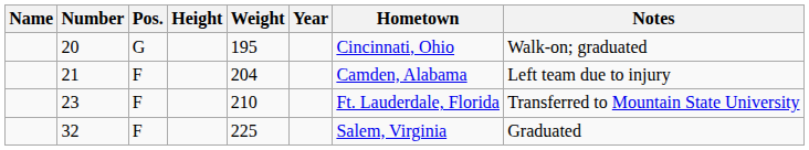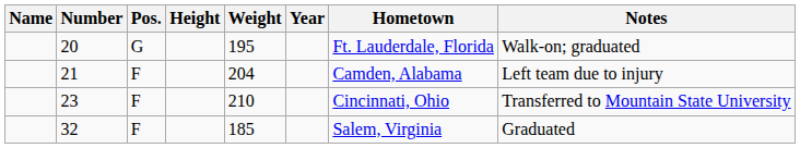 <table class="wikitable sortable" border="1">
 <tr>
 <th>Name</th>
 <th>Number</th>
 <th>Pos.</th>
 <th>Height</th>
 <th>Weight</th>
 <th>Year</th>
 <th>Hometown</th>
 <th class="unsortable">Notes</th>
 </tr>
 <tr>
 <td></td>
 <td>20</td>
 <td>G</td>
 <td></td>
 <td>195</td>
 <td></td>
-<td><a href='#'>Cincinnati, Ohio</a></td>
+<td><a href='#'>Ft. Lauderdale, Florida</a></td>
 <td>Walk-on; graduated</td>
 </tr>
 <tr>
 <td></td>
 <td>21</td>
 <td>F</td>
 <td></td>
 <td>204</td>
 <td></td>
 <td><a href='#'>Camden, Alabama</a></td>
 <td>Left team due to injury</td>
 </tr>
 <tr>
 <td></td>
 <td>23</td>
 <td>F</td>
 <td></td>
 <td>210</td>
 <td></td>
-<td><a href='#'>Ft. Lauderdale, Florida</a></td>
+<td><a href='#'>Cincinnati, Ohio</a></td>
 <td>Transferred to <a href='#'>Mountain State University</a></td>
 </tr>
 <tr>
 <td></td>
 <td>32</td>
 <td>F</td>
 <td></td>
-<td>225</td>
+<td>185</td>
 <td></td>
 <td><a href='#'>Salem, Virginia</a></td>
 <td>Graduated</td>
 </tr>
 </table>
